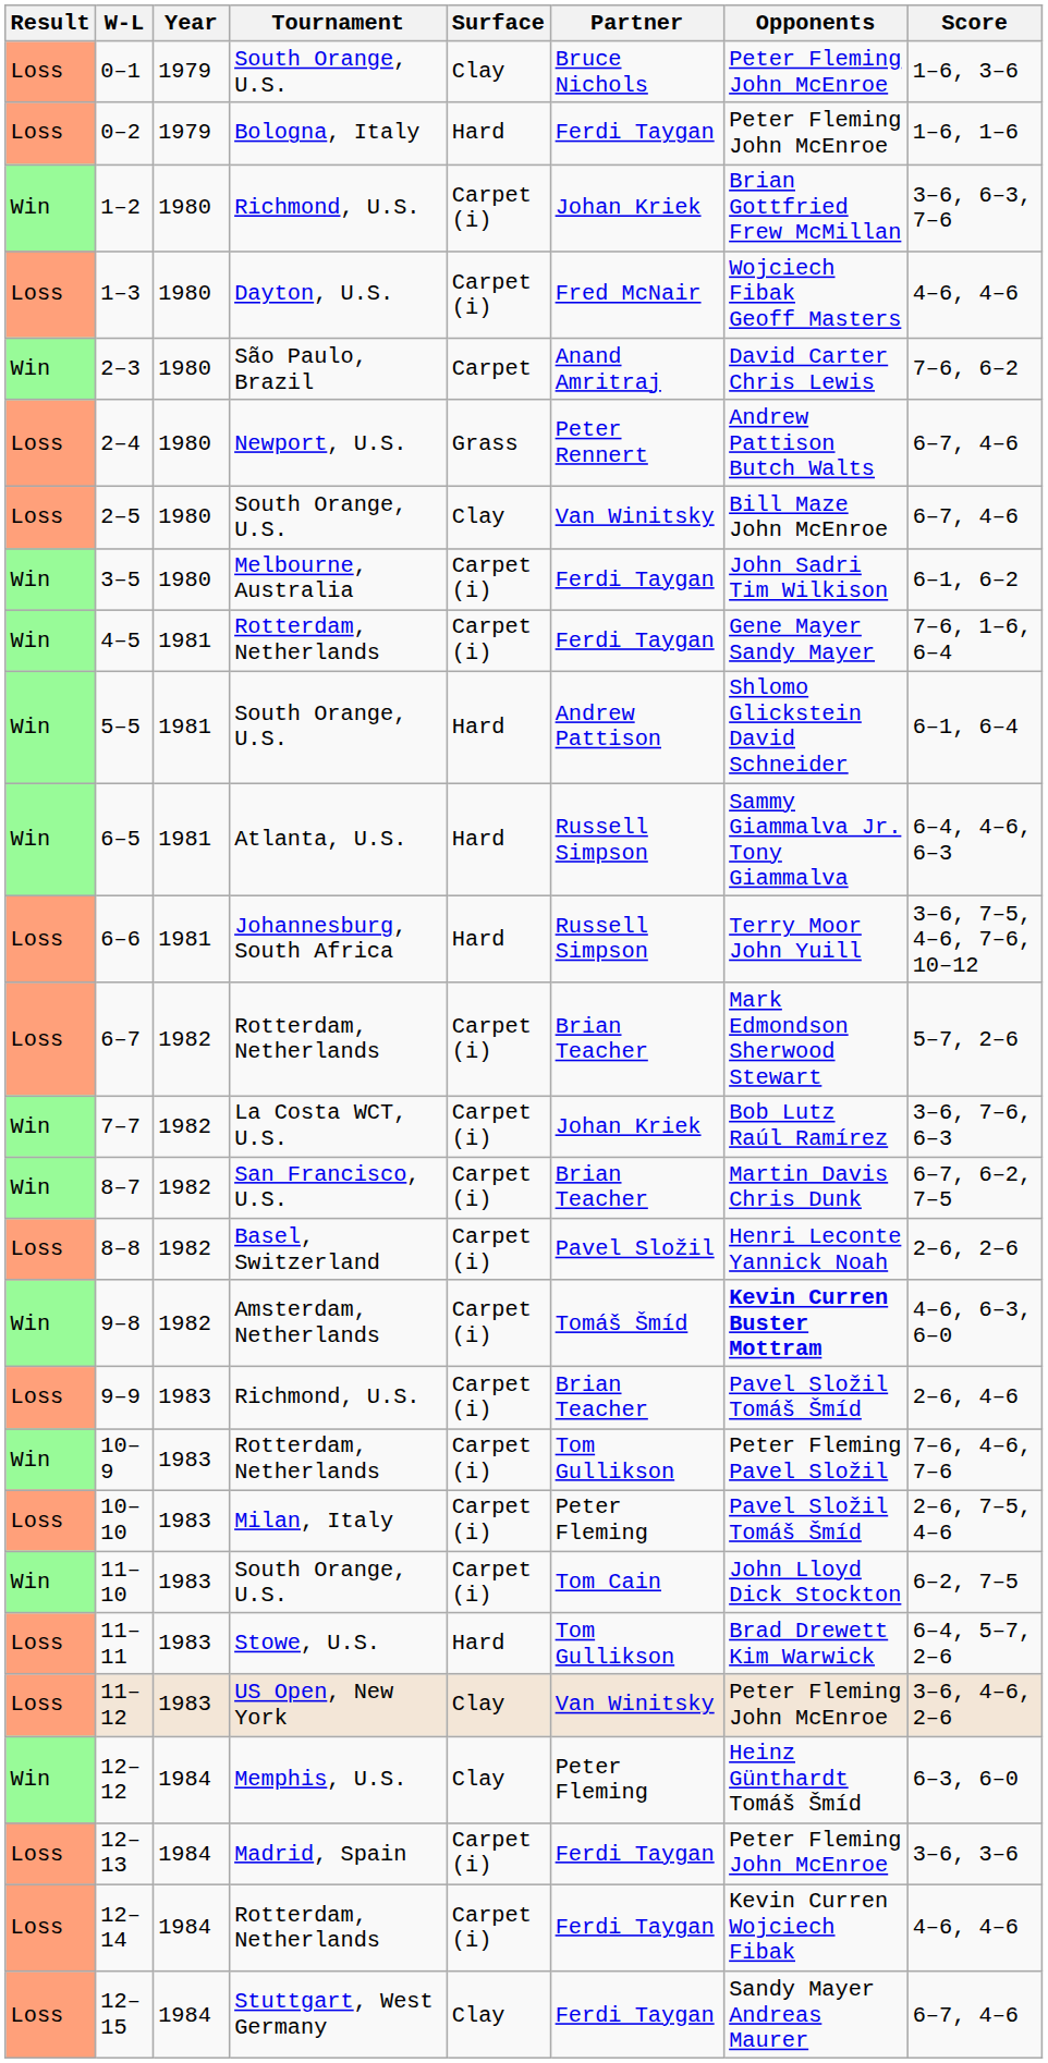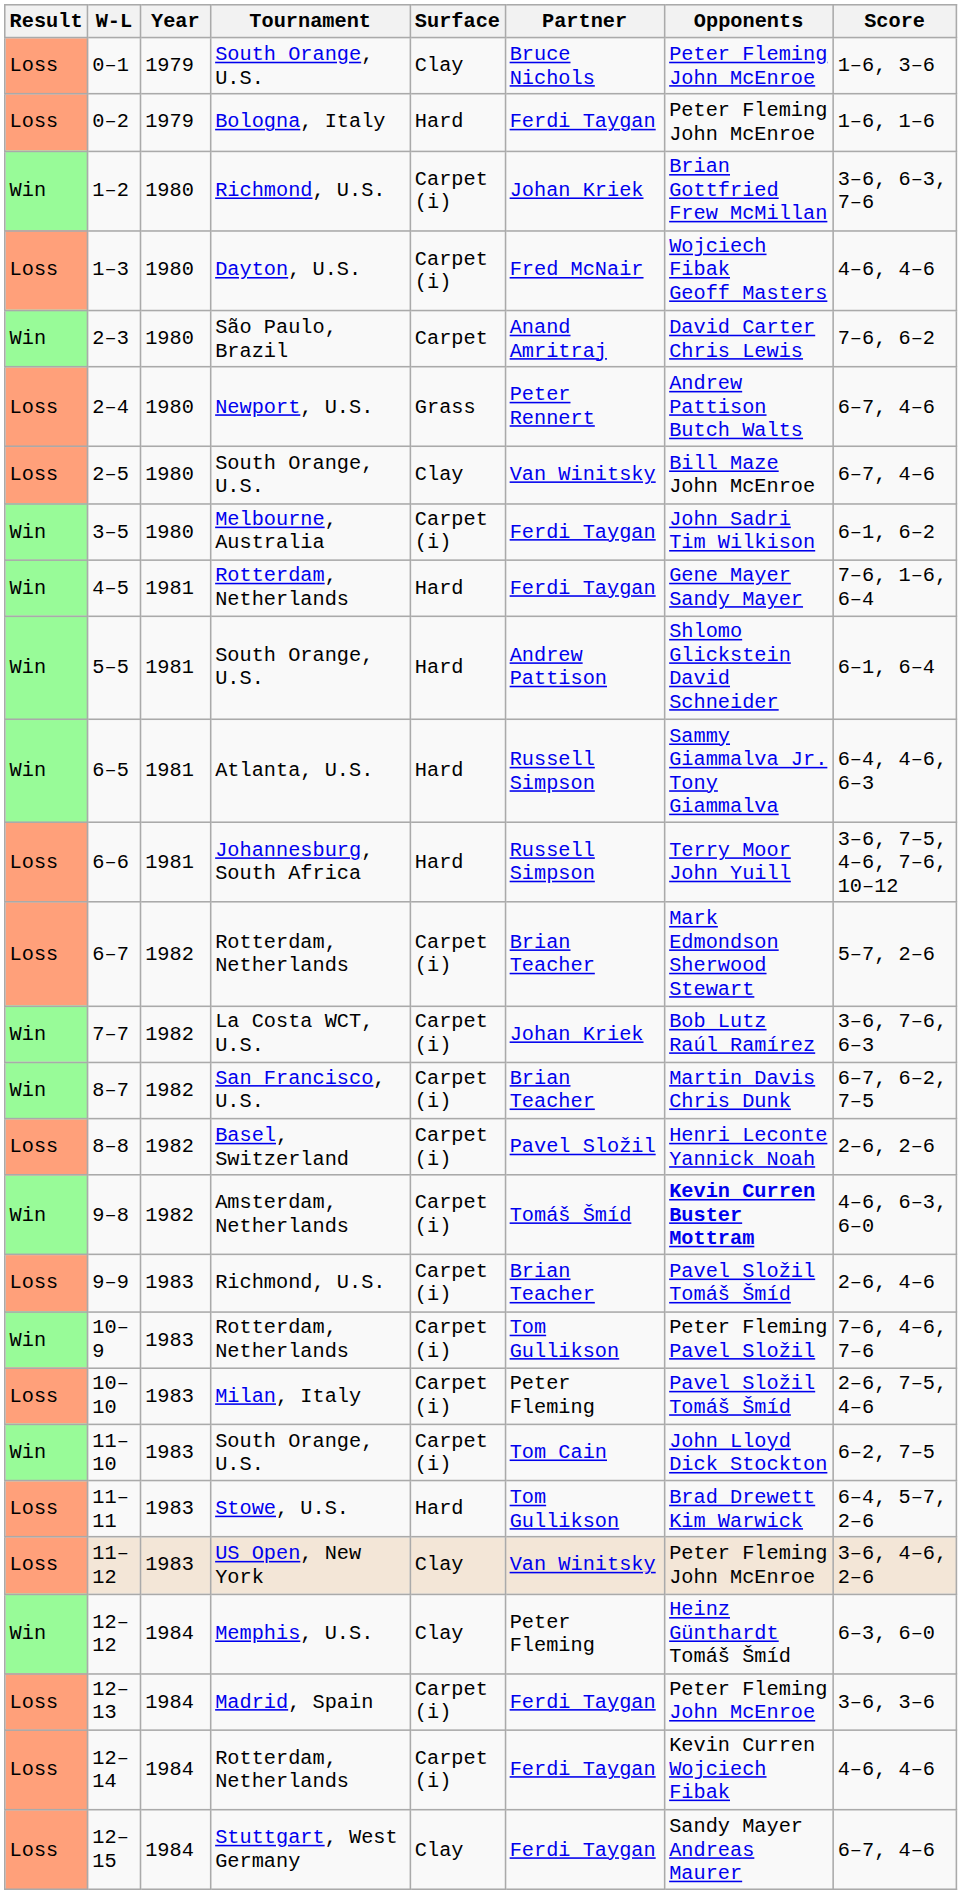 <table class="sortable wikitable">
 <tr>
 <th>Result</th>
 <th style="width:40px" class="unsortable">W-L</th>
 <th style="width:60px">Year</th>
 <th style="width:180px">Tournament</th>
 <th style="width:50px">Surface</th>
 <th style="width:170px">Partner</th>
 <th style="width:170px">Opponents</th>
 <th style="width:170px" class="unsortable">Score</th>
 </tr>
 <tr>
 <td style="background:#ffa07a;">Loss</td>
 <td>0–1</td>
 <td>1979</td>
 <td><a href='#'>South Orange</a>, U.S.</td>
 <td>Clay</td>
 <td> <a href='#'>Bruce Nichols</a></td>
 <td> <a href='#'>Peter Fleming</a> <br>  <a href='#'>John McEnroe</a></td>
 <td>1–6, 3–6</td>
 </tr>
 <tr>
 <td style="background:#ffa07a;">Loss</td>
 <td>0–2</td>
 <td>1979</td>
 <td><a href='#'>Bologna</a>, Italy</td>
 <td>Hard</td>
 <td> <a href='#'>Ferdi Taygan</a></td>
 <td> Peter Fleming <br>  John McEnroe</td>
 <td>1–6, 1–6</td>
 </tr>
 <tr>
 <td style="background:#98fb98;">Win</td>
 <td>1–2</td>
 <td>1980</td>
 <td><a href='#'>Richmond</a>, U.S.</td>
 <td>Carpet (i)</td>
 <td> <a href='#'>Johan Kriek</a></td>
 <td> <a href='#'>Brian Gottfried</a> <br>  <a href='#'>Frew McMillan</a></td>
 <td>3–6, 6–3, 7–6</td>
 </tr>
 <tr>
 <td style="background:#ffa07a;">Loss</td>
 <td>1–3</td>
 <td>1980</td>
 <td><a href='#'>Dayton</a>, U.S.</td>
 <td>Carpet (i)</td>
 <td> <a href='#'>Fred McNair</a></td>
 <td> <a href='#'>Wojciech Fibak</a> <br>  <a href='#'>Geoff Masters</a></td>
 <td>4–6, 4–6</td>
 </tr>
 <tr>
 <td style="background:#98fb98;">Win</td>
 <td>2–3</td>
 <td>1980</td>
 <td>São Paulo, Brazil</td>
 <td>Carpet</td>
 <td> <a href='#'>Anand Amritraj</a></td>
 <td> <a href='#'>David Carter</a> <br>  <a href='#'>Chris Lewis</a></td>
 <td>7–6, 6–2</td>
 </tr>
 <tr>
 <td style="background:#ffa07a;">Loss</td>
 <td>2–4</td>
 <td>1980</td>
 <td><a href='#'>Newport</a>, U.S.</td>
 <td>Grass</td>
 <td> <a href='#'>Peter Rennert</a></td>
 <td> <a href='#'>Andrew Pattison</a> <br>  <a href='#'>Butch Walts</a></td>
 <td>6–7, 4–6</td>
 </tr>
 <tr>
 <td style="background:#ffa07a;">Loss</td>
 <td>2–5</td>
 <td>1980</td>
 <td>South Orange, U.S.</td>
 <td>Clay</td>
 <td> <a href='#'>Van Winitsky</a></td>
 <td> <a href='#'>Bill Maze</a> <br>  John McEnroe</td>
 <td>6–7, 4–6</td>
 </tr>
 <tr>
 <td style="background:#98fb98;">Win</td>
 <td>3–5</td>
 <td>1980</td>
 <td><a href='#'>Melbourne</a>, Australia</td>
 <td>Carpet (i)</td>
 <td> <a href='#'>Ferdi Taygan</a></td>
 <td> <a href='#'>John Sadri</a> <br>  <a href='#'>Tim Wilkison</a></td>
 <td>6–1, 6–2</td>
 </tr>
 <tr>
 <td style="background:#98fb98;">Win</td>
 <td>4–5</td>
 <td>1981</td>
 <td><a href='#'>Rotterdam</a>, Netherlands</td>
-<td>Carpet (i)</td>
+<td>Hard</td>
 <td> <a href='#'>Ferdi Taygan</a></td>
 <td> <a href='#'>Gene Mayer</a> <br>  <a href='#'>Sandy Mayer</a></td>
 <td>7–6, 1–6, 6–4</td>
 </tr>
 <tr>
 <td style="background:#98fb98;">Win</td>
 <td>5–5</td>
 <td>1981</td>
 <td>South Orange, U.S.</td>
 <td>Hard</td>
 <td> <a href='#'>Andrew Pattison</a></td>
 <td> <a href='#'>Shlomo Glickstein</a> <br>  <a href='#'>David Schneider</a></td>
 <td>6–1, 6–4</td>
 </tr>
 <tr>
 <td style="background:#98fb98;">Win</td>
 <td>6–5</td>
 <td>1981</td>
 <td>Atlanta, U.S.</td>
 <td>Hard</td>
 <td> <a href='#'>Russell Simpson</a></td>
 <td> <a href='#'>Sammy Giammalva Jr.</a> <br>  <a href='#'>Tony Giammalva</a></td>
 <td>6–4, 4–6, 6–3</td>
 </tr>
 <tr>
 <td style="background:#ffa07a;">Loss</td>
 <td>6–6</td>
 <td>1981</td>
 <td><a href='#'>Johannesburg</a>, South Africa</td>
 <td>Hard</td>
 <td> <a href='#'>Russell Simpson</a></td>
 <td> <a href='#'>Terry Moor</a> <br>  <a href='#'>John Yuill</a></td>
 <td>3–6, 7–5, 4–6, 7–6, 10–12</td>
 </tr>
 <tr>
 <td style="background:#ffa07a;">Loss</td>
 <td>6–7</td>
 <td>1982</td>
 <td>Rotterdam, Netherlands</td>
 <td>Carpet (i)</td>
 <td> <a href='#'>Brian Teacher</a></td>
 <td> <a href='#'>Mark Edmondson</a> <br>  <a href='#'>Sherwood Stewart</a></td>
 <td>5–7, 2–6</td>
 </tr>
 <tr>
 <td style="background:#98fb98;">Win</td>
 <td>7–7</td>
 <td>1982</td>
 <td>La Costa WCT, U.S.</td>
 <td>Carpet (i)</td>
 <td> <a href='#'>Johan Kriek</a></td>
 <td> <a href='#'>Bob Lutz</a> <br>  <a href='#'>Raúl Ramírez</a></td>
 <td>3–6, 7–6, 6–3</td>
 </tr>
 <tr>
 <td style="background:#98fb98;">Win</td>
 <td>8–7</td>
 <td>1982</td>
 <td><a href='#'>San Francisco</a>, U.S.</td>
 <td>Carpet (i)</td>
 <td> <a href='#'>Brian Teacher</a></td>
 <td> <a href='#'>Martin Davis</a> <br>  <a href='#'>Chris Dunk</a></td>
 <td>6–7, 6–2, 7–5</td>
 </tr>
 <tr>
 <td style="background:#ffa07a;">Loss</td>
 <td>8–8</td>
 <td>1982</td>
 <td><a href='#'>Basel</a>, Switzerland</td>
 <td>Carpet (i)</td>
 <td> <a href='#'>Pavel Složil</a></td>
 <td> <a href='#'>Henri Leconte</a> <br>  <a href='#'>Yannick Noah</a></td>
 <td>2–6, 2–6</td>
 </tr>
 <tr>
 <td style="background:#98fb98;">Win</td>
 <td>9–8</td>
 <td>1982</td>
 <td>Amsterdam, Netherlands</td>
 <td>Carpet (i)</td>
 <td> <a href='#'>Tomáš Šmíd</a></td>
 <td><strong> <a href='#'>Kevin Curren</a> <br>  <a href='#'>Buster Mottram</a></strong></td>
 <td>4–6, 6–3, 6–0</td>
 </tr>
 <tr>
 <td style="background:#ffa07a;">Loss</td>
 <td>9–9</td>
 <td>1983</td>
 <td>Richmond, U.S.</td>
 <td>Carpet (i)</td>
 <td> <a href='#'>Brian Teacher</a></td>
 <td> <a href='#'>Pavel Složil</a> <br>  <a href='#'>Tomáš Šmíd</a></td>
 <td>2–6, 4–6</td>
 </tr>
 <tr>
 <td style="background:#98fb98;">Win</td>
 <td>10–9</td>
 <td>1983</td>
 <td>Rotterdam, Netherlands</td>
 <td>Carpet (i)</td>
 <td> <a href='#'>Tom Gullikson</a></td>
 <td> Peter Fleming <br>  <a href='#'>Pavel Složil</a></td>
 <td>7–6, 4–6, 7–6</td>
 </tr>
 <tr>
 <td style="background:#ffa07a;">Loss</td>
 <td>10–10</td>
 <td>1983</td>
 <td><a href='#'>Milan</a>, Italy</td>
 <td>Carpet (i)</td>
 <td> Peter Fleming</td>
 <td> <a href='#'>Pavel Složil</a> <br>  <a href='#'>Tomáš Šmíd</a></td>
 <td>2–6, 7–5, 4–6</td>
 </tr>
 <tr>
 <td style="background:#98fb98;">Win</td>
 <td>11–10</td>
 <td>1983</td>
 <td>South Orange, U.S.</td>
 <td>Carpet (i)</td>
 <td>  <a href='#'>Tom Cain</a></td>
 <td> <a href='#'>John Lloyd</a> <br>  <a href='#'>Dick Stockton</a></td>
 <td>6–2, 7–5</td>
 </tr>
 <tr>
 <td style="background:#ffa07a;">Loss</td>
 <td>11–11</td>
 <td>1983</td>
 <td><a href='#'>Stowe</a>, U.S.</td>
 <td>Hard</td>
 <td> <a href='#'>Tom Gullikson</a></td>
 <td> <a href='#'>Brad Drewett</a> <br>  <a href='#'>Kim Warwick</a></td>
 <td>6–4, 5–7, 2–6</td>
 </tr>
 <tr style="background:#f3e6d7;">
 <td style="background:#ffa07a;">Loss</td>
 <td>11–12</td>
 <td>1983</td>
 <td><a href='#'>US Open</a>, New York</td>
 <td>Clay</td>
 <td> <a href='#'>Van Winitsky</a></td>
 <td> Peter Fleming <br>  John McEnroe</td>
 <td>3–6, 4–6, 2–6</td>
 </tr>
 <tr>
 <td style="background:#98fb98;">Win</td>
 <td>12–12</td>
 <td>1984</td>
 <td><a href='#'>Memphis</a>, U.S.</td>
 <td>Clay</td>
 <td> Peter Fleming</td>
 <td> <a href='#'>Heinz Günthardt</a> <br>  Tomáš Šmíd</td>
 <td>6–3, 6–0</td>
 </tr>
 <tr>
 <td style="background:#ffa07a;">Loss</td>
 <td>12–13</td>
 <td>1984</td>
 <td><a href='#'>Madrid</a>, Spain</td>
 <td>Carpet (i)</td>
 <td> <a href='#'>Ferdi Taygan</a></td>
 <td> Peter Fleming <br>  <a href='#'>John McEnroe</a></td>
 <td>3–6, 3–6</td>
 </tr>
 <tr>
 <td style="background:#ffa07a;">Loss</td>
 <td>12–14</td>
 <td>1984</td>
 <td>Rotterdam, Netherlands</td>
 <td>Carpet (i)</td>
 <td> <a href='#'>Ferdi Taygan</a></td>
 <td> Kevin Curren <br>  <a href='#'>Wojciech Fibak</a></td>
 <td>4–6, 4–6</td>
 </tr>
 <tr>
 <td style="background:#ffa07a;">Loss</td>
 <td>12–15</td>
 <td>1984</td>
 <td><a href='#'>Stuttgart</a>, West Germany</td>
 <td>Clay</td>
 <td> <a href='#'>Ferdi Taygan</a></td>
 <td> Sandy Mayer <br>  <a href='#'>Andreas Maurer</a></td>
 <td>6–7, 4–6</td>
 </tr>
 </table>
